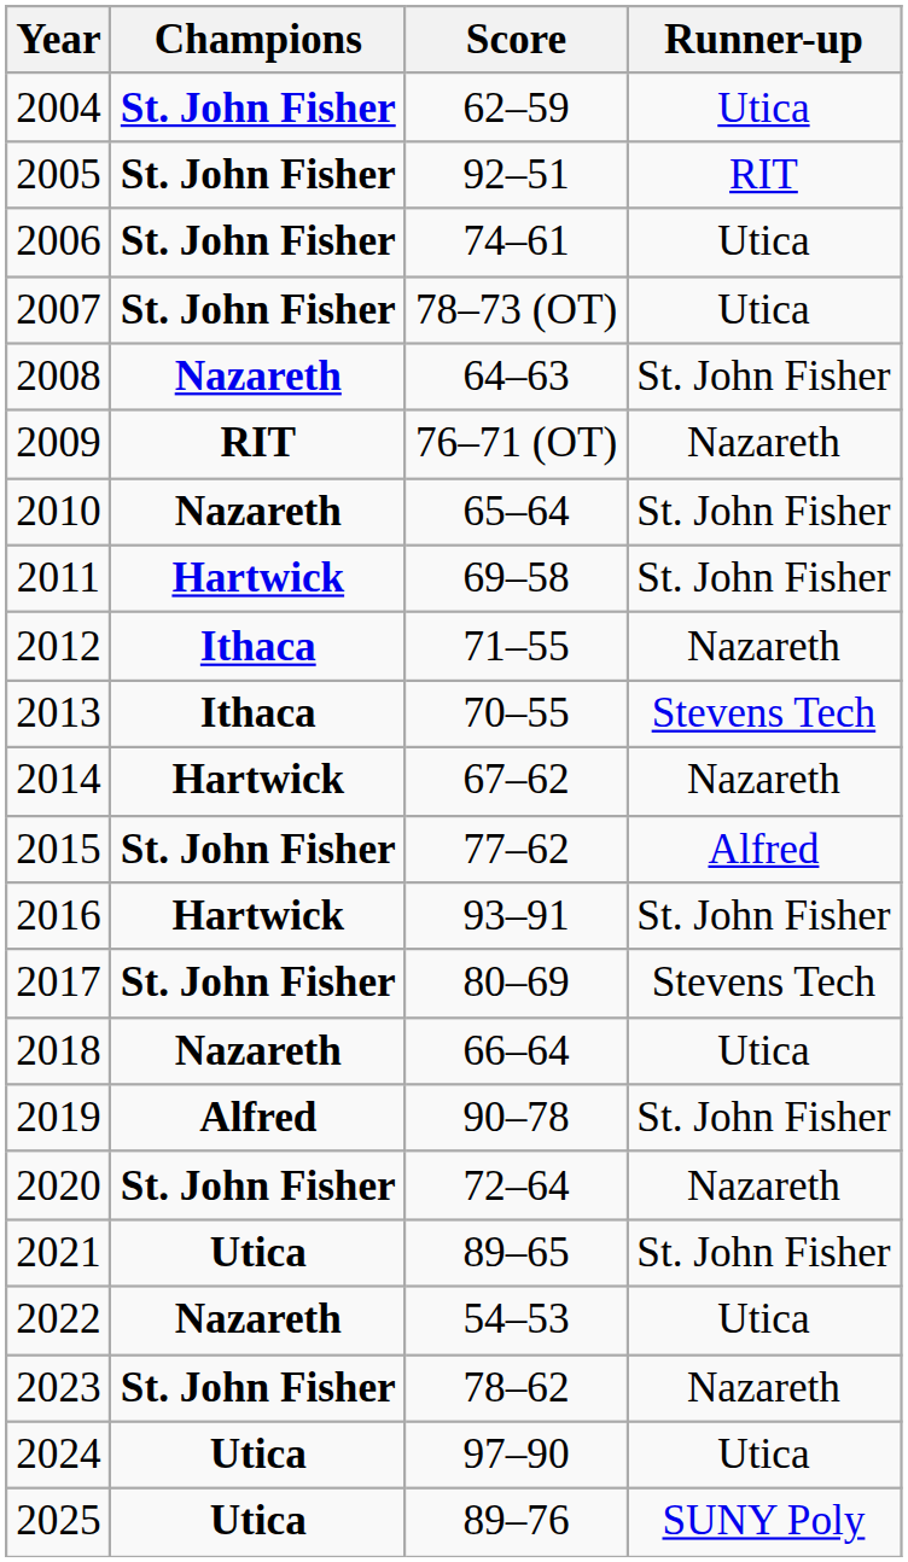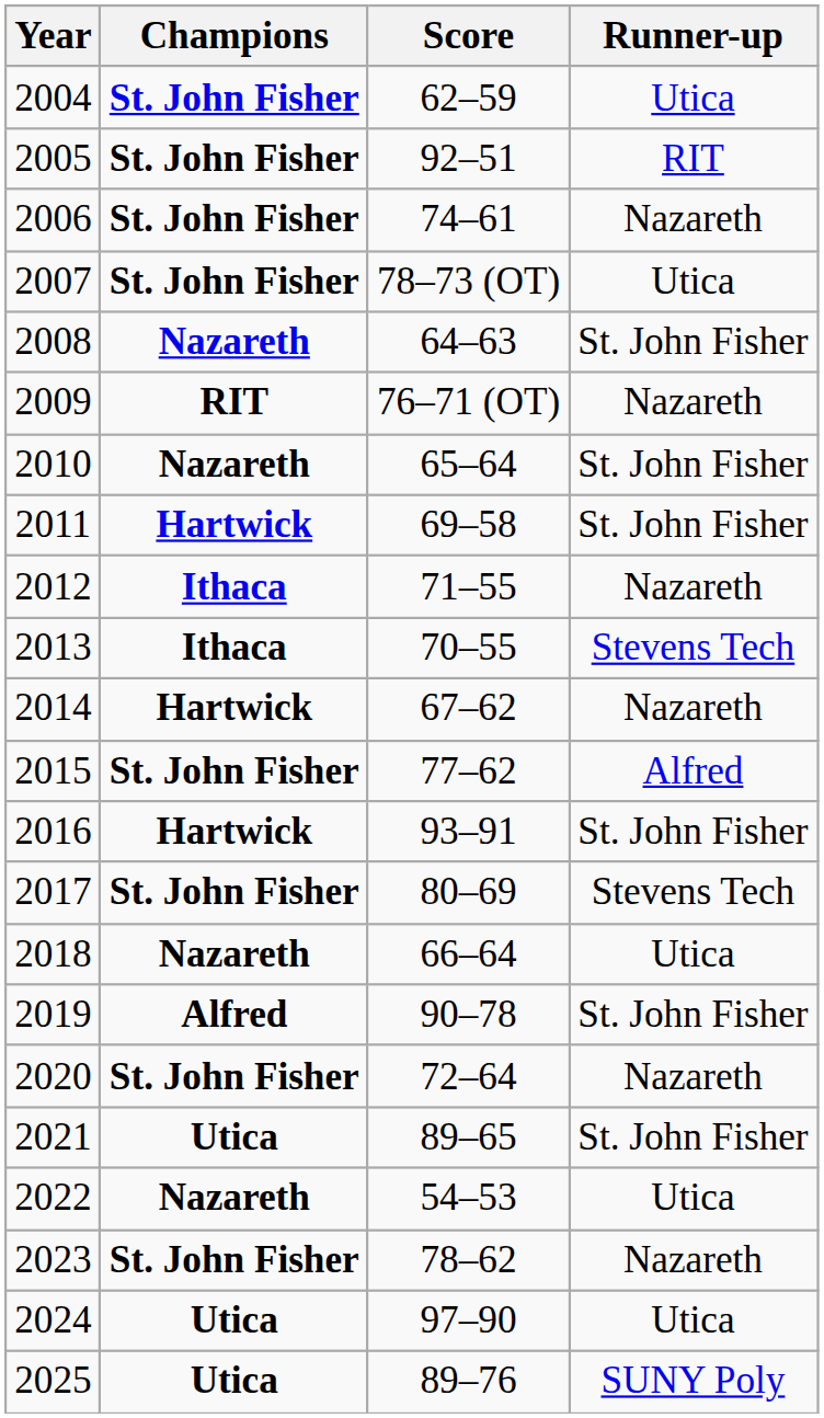 <table class="wikitable sortable">
 <tr>
 <th>Year</th>
 <th>Champions</th>
 <th>Score</th>
 <th>Runner-up</th>
 </tr>
 <tr align=center>
 <td>2004</td>
 <td><strong><a href='#'>St. John Fisher</a></strong></td>
 <td>62–59</td>
 <td><a href='#'>Utica</a></td>
 </tr>
 <tr align=center>
 <td>2005</td>
 <td><strong>St. John Fisher</strong></td>
 <td>92–51</td>
 <td><a href='#'>RIT</a></td>
 </tr>
 <tr align=center>
 <td>2006</td>
 <td><strong>St. John Fisher</strong></td>
 <td>74–61</td>
-<td>Utica</td>
+<td>Nazareth</td>
 </tr>
 <tr align=center>
 <td>2007</td>
 <td><strong>St. John Fisher</strong></td>
 <td>78–73 (OT)</td>
 <td>Utica</td>
 </tr>
 <tr align=center>
 <td>2008</td>
 <td><strong><a href='#'>Nazareth</a></strong></td>
 <td>64–63</td>
 <td>St. John Fisher</td>
 </tr>
 <tr align=center>
 <td>2009</td>
 <td><strong>RIT</strong></td>
 <td>76–71 (OT)</td>
 <td>Nazareth</td>
 </tr>
 <tr align=center>
 <td>2010</td>
 <td><strong>Nazareth</strong></td>
 <td>65–64</td>
 <td>St. John Fisher</td>
 </tr>
 <tr align=center>
 <td>2011</td>
 <td><strong><a href='#'>Hartwick</a></strong></td>
 <td>69–58</td>
 <td>St. John Fisher</td>
 </tr>
 <tr align=center>
 <td>2012</td>
 <td><strong><a href='#'>Ithaca</a></strong></td>
 <td>71–55</td>
 <td>Nazareth</td>
 </tr>
 <tr align=center>
 <td>2013</td>
 <td><strong>Ithaca</strong></td>
 <td>70–55</td>
 <td><a href='#'>Stevens Tech</a></td>
 </tr>
 <tr align=center>
 <td>2014</td>
 <td><strong>Hartwick</strong></td>
 <td>67–62</td>
 <td>Nazareth</td>
 </tr>
 <tr align=center>
 <td>2015</td>
 <td><strong>St. John Fisher</strong></td>
 <td>77–62</td>
 <td><a href='#'>Alfred</a></td>
 </tr>
 <tr align=center>
 <td>2016</td>
 <td><strong>Hartwick</strong></td>
 <td>93–91</td>
 <td>St. John Fisher</td>
 </tr>
 <tr align=center>
 <td>2017</td>
 <td><strong>St. John Fisher</strong></td>
 <td>80–69</td>
 <td>Stevens Tech</td>
 </tr>
 <tr align=center>
 <td>2018</td>
 <td><strong>Nazareth</strong></td>
 <td>66–64</td>
 <td>Utica</td>
 </tr>
 <tr align=center>
 <td>2019</td>
 <td><strong>Alfred</strong></td>
 <td>90–78</td>
 <td>St. John Fisher</td>
 </tr>
 <tr align=center>
 <td>2020</td>
 <td><strong>St. John Fisher</strong></td>
 <td>72–64</td>
 <td>Nazareth</td>
 </tr>
 <tr align=center>
 <td>2021</td>
 <td><strong>Utica</strong></td>
 <td>89–65</td>
 <td>St. John Fisher</td>
 </tr>
 <tr align=center>
 <td>2022</td>
 <td><strong>Nazareth</strong></td>
 <td>54–53</td>
 <td>Utica</td>
 </tr>
 <tr align=center>
 <td>2023</td>
 <td><strong>St. John Fisher</strong></td>
 <td>78–62</td>
 <td>Nazareth</td>
 </tr>
 <tr align=center>
 <td>2024</td>
 <td><strong>Utica</strong></td>
 <td>97–90</td>
 <td>Utica</td>
 </tr>
 <tr align=center>
 <td>2025</td>
 <td><strong>Utica</strong></td>
 <td>89–76</td>
 <td><a href='#'>SUNY Poly</a></td>
 </tr>
 </table>
